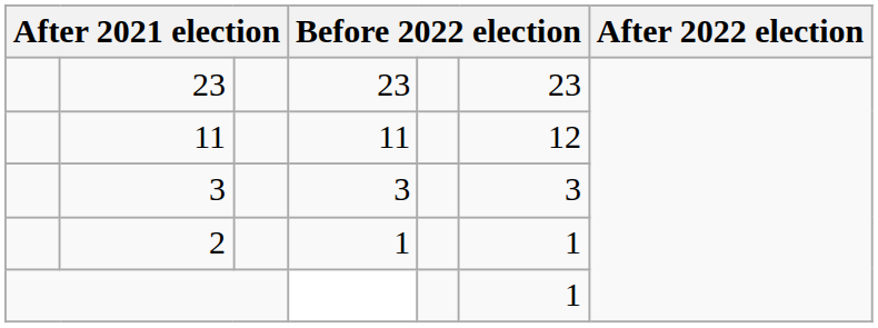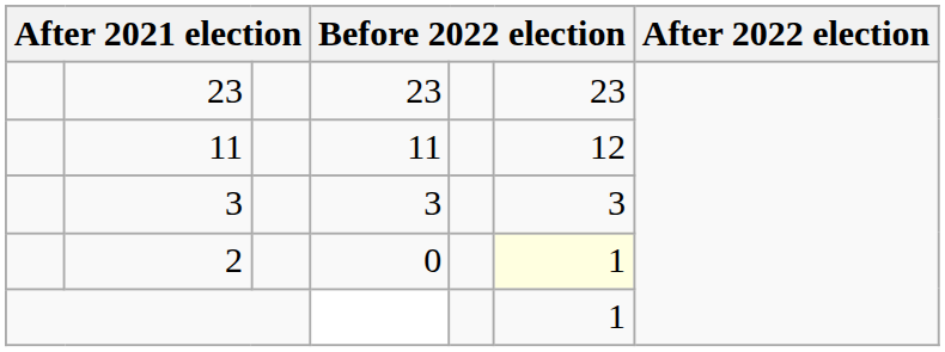 <table class="wikitable" style="text-align:right">
 <tr>
 <th scope="col" colspan="3">After 2021 election</th>
 <th scope="col" colspan="3">Before 2022 election</th>
 <th scope="col" colspan="3">After 2022 election</th>
 </tr>
 <tr>
 <td></td>
 <td>23</td>
 <td></td>
 <td>23</td>
 <td></td>
 <td>23</td>
 </tr>
 <tr>
 <td></td>
 <td>11</td>
 <td></td>
 <td>11</td>
 <td></td>
 <td>12</td>
 </tr>
 <tr>
 <td></td>
 <td>3</td>
 <td></td>
 <td>3</td>
 <td></td>
 <td>3</td>
 </tr>
 <tr>
 <td></td>
 <td>2</td>
 <td></td>
-<td>1</td>
+<td>0</td>
 <td></td>
-<td>1</td>
+<td style="background: lightyellow;">1</td>
 </tr>
 <tr>
 <td colspan="3"></td>
 <td style="background:#ffffff"></td>
 <td></td>
 <td>1</td>
 </tr>
 </table>
